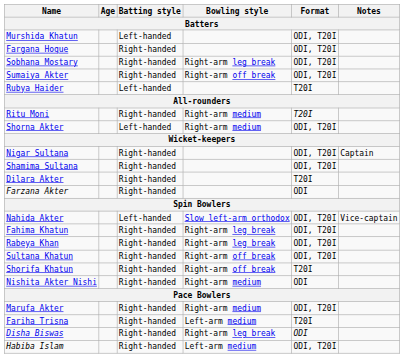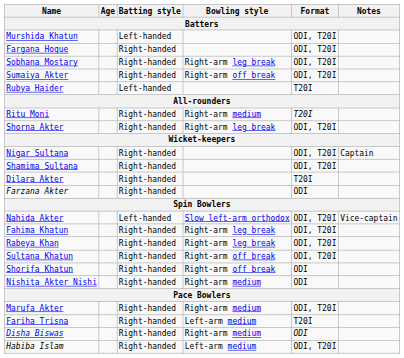 <table class="wikitable">
 <tr>
 <th>Name</th>
 <th>Age</th>
 <th>Batting style</th>
 <th>Bowling style</th>
 <th>Format</th>
 <th>Notes</th>
 </tr>
 <tr>
 <th colspan="6">Batters</th>
 </tr>
 <tr>
 <td><a href='#'>Murshida Khatun</a></td>
 <td></td>
 <td>Left-handed</td>
 <td></td>
 <td>ODI, T20I</td>
 <td></td>
 </tr>
 <tr>
 <td><a href='#'>Fargana Hoque</a></td>
 <td></td>
 <td>Right-handed</td>
 <td></td>
 <td>ODI, T20I</td>
 <td></td>
 </tr>
 <tr>
 <td><a href='#'>Sobhana Mostary</a></td>
 <td></td>
 <td>Right-handed</td>
 <td>Right-arm <a href='#'>leg break</a></td>
 <td>ODI, T20I</td>
 <td></td>
 </tr>
 <tr>
 <td><a href='#'>Sumaiya Akter</a></td>
 <td></td>
 <td>Right-handed</td>
 <td>Right-arm <a href='#'>off break</a></td>
 <td>ODI, T20I</td>
 <td></td>
 </tr>
 <tr>
 <td><a href='#'>Rubya Haider</a></td>
 <td></td>
 <td>Left-handed</td>
 <td></td>
 <td>T20I</td>
 <td></td>
 </tr>
 <tr>
 <th colspan="6">All-rounders</th>
 </tr>
 <tr>
 <td><a href='#'>Ritu Moni</a></td>
 <td></td>
 <td>Right-handed</td>
 <td>Right-arm <a href='#'>medium</a></td>
 <td><em>T20I</em></td>
 <td></td>
 </tr>
 <tr>
 <td><a href='#'>Shorna Akter</a></td>
 <td></td>
-<td>Left-handed</td>
-<td>Right-arm <a href='#'>medium</a></td>
+<td>Right-handed</td>
+<td>Right-arm <a href='#'>leg break</a></td>
 <td>ODI, T20I</td>
 <td></td>
 </tr>
 <tr>
 <th colspan="6">Wicket-keepers</th>
 </tr>
 <tr>
 <td><a href='#'>Nigar Sultana</a></td>
 <td></td>
 <td>Right-handed</td>
 <td></td>
 <td>ODI, T20I</td>
 <td>Captain</td>
 </tr>
 <tr>
 <td><a href='#'>Shamima Sultana</a></td>
 <td></td>
 <td>Right-handed</td>
 <td></td>
 <td>ODI, T20I</td>
 <td></td>
 </tr>
 <tr>
 <td><a href='#'>Dilara Akter</a></td>
 <td></td>
 <td>Right-handed</td>
 <td></td>
 <td>T20I</td>
 <td></td>
 </tr>
 <tr>
 <td><em>Farzana Akter</em></td>
 <td></td>
 <td>Right-handed</td>
 <td></td>
 <td>ODI</td>
 <td></td>
 </tr>
 <tr>
 <th colspan="6">Spin Bowlers</th>
 </tr>
 <tr>
 <td><a href='#'>Nahida Akter</a></td>
 <td></td>
 <td>Left-handed</td>
 <td><a href='#'>Slow left-arm orthodox</a></td>
 <td>ODI, T20I</td>
 <td>Vice-captain</td>
 </tr>
 <tr>
 <td><a href='#'>Fahima Khatun</a></td>
 <td></td>
 <td>Right-handed</td>
 <td>Right-arm <a href='#'>leg break</a></td>
 <td>ODI, T20I</td>
 <td></td>
 </tr>
 <tr>
 <td><a href='#'>Rabeya Khan</a></td>
 <td></td>
 <td>Right-handed</td>
 <td>Right-arm <a href='#'>leg break</a></td>
 <td>ODI, T20I</td>
 <td></td>
 </tr>
 <tr>
 <td><a href='#'>Sultana Khatun</a></td>
 <td></td>
 <td>Right-handed</td>
 <td>Right-arm <a href='#'>off break</a></td>
 <td>ODI, T20I</td>
 <td></td>
 </tr>
 <tr>
 <td><a href='#'>Shorifa Khatun</a></td>
 <td></td>
 <td>Right-handed</td>
 <td>Right-arm <a href='#'>off break</a></td>
-<td>T20I</td>
+<td>ODI</td>
 <td></td>
 </tr>
 <tr>
 <td><a href='#'>Nishita Akter Nishi</a></td>
 <td></td>
 <td>Right-handed</td>
 <td>Right-arm <a href='#'>medium</a></td>
 <td>ODI</td>
 <td></td>
 </tr>
 <tr>
 <th colspan="6">Pace Bowlers</th>
 </tr>
 <tr>
 <td><a href='#'>Marufa Akter</a></td>
 <td></td>
 <td>Right-handed</td>
 <td>Right-arm <a href='#'>medium</a></td>
 <td>ODI, T20I</td>
 <td></td>
 </tr>
 <tr>
 <td><a href='#'>Fariha Trisna</a></td>
 <td></td>
 <td>Right-handed</td>
 <td>Left-arm <a href='#'>medium</a></td>
 <td>T20I</td>
 <td></td>
 </tr>
 <tr>
 <td><em><a href='#'>Disha Biswas</a></em></td>
 <td></td>
 <td>Right-handed</td>
-<td>Right-arm <a href='#'>leg break</a></td>
+<td>Right-arm <a href='#'>medium</a></td>
 <td><em>ODI</em></td>
 <td></td>
 </tr>
 <tr>
 <td><em>Habiba Islam</em></td>
 <td></td>
 <td>Right-handed</td>
 <td>Left-arm <a href='#'>medium</a></td>
 <td>ODI, T20I</td>
 <td></td>
 </tr>
 </table>
